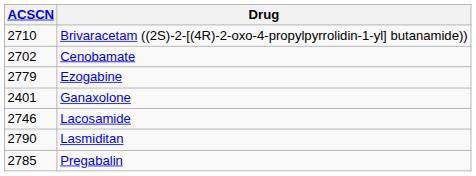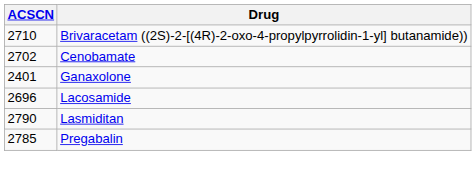 <table class="wikitable sortable">
 <tr>
 <th><a href='#'>ACSCN</a></th>
 <th>Drug</th>
 </tr>
 <tr>
 <td>2710</td>
 <td><a href='#'>Brivaracetam</a> ((2S)-2-[(4R)-2-oxo-4-propylpyrrolidin-1-yl] butanamide))</td>
 </tr>
 <tr>
 <td>2702</td>
 <td><a href='#'>Cenobamate</a></td>
 </tr>
 <tr>
-<td>2779</td>
-<td><a href='#'>Ezogabine</a></td>
-</tr>
-<tr>
 <td>2401</td>
 <td><a href='#'>Ganaxolone</a></td>
 </tr>
 <tr>
-<td>2746</td>
+<td>2696</td>
 <td><a href='#'>Lacosamide</a></td>
 </tr>
 <tr>
 <td>2790</td>
 <td><a href='#'>Lasmiditan</a></td>
 </tr>
 <tr>
 <td>2785</td>
 <td><a href='#'>Pregabalin</a></td>
 </tr>
 </table>
